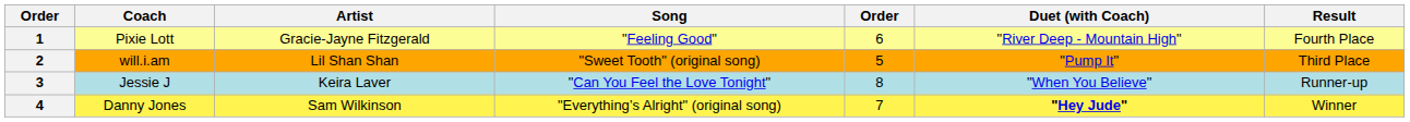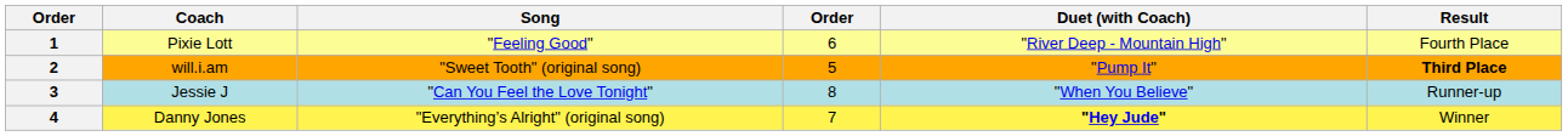 <table class="wikitable" style="text-align:center; width:100%;">
 <tr>
 <th style="width:05%;">Order</th>
 <th style="width:10%;">Coach</th>
-<th style="width:20%;">Artist</th>
 <th style="width:25%;">Song</th>
 <th style="width:05%;">Order</th>
 <th style="width:25%;">Duet (with Coach)</th>
 <th style="width:10%;">Result</th>
 </tr>
 <tr>
 <th scope=col>1</th>
 <td style="background:#FDFD96;text-align:center;">Pixie Lott</td>
-<td style="background:#FDFD96;text-align:center;">Gracie-Jayne Fitzgerald</td>
 <td style="background:#FDFD96;text-align:center;">"<a href='#'>Feeling Good</a>"</td>
 <td style="background:#FDFD96;text-align:center;">6</td>
 <td style="background:#FDFD96;text-align:center;">"<a href='#'>River Deep - Mountain High</a>"</td>
 <td style="background:#FDFD96;text-align:center;">Fourth Place</td>
 </tr>
 <tr>
 <th scope=col>2</th>
 <td style="background:orange;text-align:center;">will.i.am</td>
-<td style="background:orange;text-align:center;">Lil Shan Shan</td>
 <td style="background:orange;text-align:center;">"Sweet Tooth" (original song)</td>
 <td style="background:orange;text-align:center;">5</td>
 <td style="background:orange;text-align:center;">"<a href='#'>Pump It</a>"</td>
-<td style="background:orange; text-align:center;">Third Place</td>
+<td style="background:orange; text-align:center;"><strong>Third Place</strong></td>
 </tr>
 <tr>
 <th scope=col>3</th>
 <td style="background:#B0E0E6;text-align:center;">Jessie J</td>
-<td style="background:#B0E0E6;text-align:center;">Keira Laver</td>
 <td style="background:#B0E0E6;text-align:center;">"<a href='#'>Can You Feel the Love Tonight</a>"</td>
 <td style="background:#B0E0E6;text-align:center;">8</td>
 <td style="background:#B0E0E6;text-align:center;">"<a href='#'>When You Believe</a>"</td>
 <td style="background:#B0E0E6;text-align:center;">Runner-up</td>
 </tr>
 <tr>
 <th scope=col>4</th>
 <td style="background:#FFF44F;text-align:center;">Danny Jones</td>
-<td style="background:#FFF44F;text-align:center;">Sam Wilkinson</td>
 <td style="background:#FFF44F;text-align:center;">"Everything’s Alright" (original song)</td>
 <td style="background:#FFF44F;text-align:center;">7</td>
 <td style="background:#FFF44F;text-align:center;"><strong>"<a href='#'>Hey Jude</a>"</strong></td>
 <td style="background:#FFF44F;text-align:center;">Winner</td>
 </tr>
 </table>
